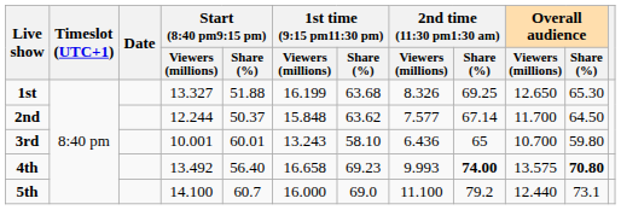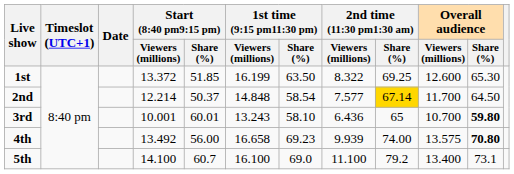 <table class="wikitable sortable plainrowheaders" style="text-align:center; width:100%;">
 <tr>
 <th class="unsortable" rowspan="2" scope="col" style="width:8%;">Live show</th>
 <th class="unsortable" rowspan="2" scope="col" style="width:12%;">Timeslot (<strong><a href='#'>UTC+1</a></strong>)</th>
 <th rowspan="2" scope="col" style="width:8%;">Date</th>
 <th colspan="2" scope="col">Start <small>(8:40 pm9:15 pm)</small></th>
 <th colspan="2" scope="col">1st time <small>(9:15 pm11:30 pm)</small></th>
 <th colspan="2" scope="col">2nd time <small>(11:30 pm1:30 am)</small></th>
 <th colspan="2" scope="col" style="width:8%; background:#ffdead;">Overall audience</th>
 <th class="unsortable" rowspan="2" scope="col"></th>
 </tr>
 <tr>
 <th scope="col" style="width:10%; font-size:smaller; line-height:100%;">Viewers (millions)</th>
 <th scope="col" style="width:10%; font-size:smaller; line-height:100%;">Share (%)</th>
 <th scope="col" style="width:10%; font-size:smaller; line-height:100%;">Viewers (millions)</th>
 <th scope="col" style="width:10%; font-size:smaller; line-height:100%;">Share (%)</th>
 <th scope="col" style="width:10%; font-size:smaller; line-height:100%;">Viewers (millions)</th>
 <th scope="col" style="width:10%; font-size:smaller; line-height:100%;">Share (%)</th>
 <th scope="col" style="width:10%; font-size:smaller; line-height:100%;">Viewers (millions)</th>
 <th scope="col" style="width:10%; font-size:smaller; line-height:100%;">Share (%)</th>
 </tr>
 <tr>
 <th style="background:#F9F9F9;text-align:center">1st</th>
 <td rowspan="5">8:40 pm</td>
 <td></td>
-<td>13.327</td>
-<td>51.88</td>
+<td>13.372</td>
+<td>51.85</td>
 <td>16.199</td>
-<td>63.68</td>
-<td>8.326</td>
+<td>63.50</td>
+<td>8.322</td>
 <td>69.25</td>
-<td>12.650</td>
+<td>12.600</td>
 <td>65.30</td>
 <td rowspan="3"></td>
 </tr>
 <tr>
 <th style="background:#F9F9F9;text-align:center">2nd</th>
 <td></td>
-<td>12.244</td>
+<td>12.214</td>
 <td>50.37</td>
-<td>15.848</td>
-<td>63.62</td>
+<td>14.848</td>
+<td>58.54</td>
 <td>7.577</td>
-<td>67.14</td>
+<td style="background: gold;">67.14</td>
 <td>11.700</td>
 <td>64.50</td>
 </tr>
 <tr>
 <th style="background:#F9F9F9;text-align:center">3rd</th>
 <td></td>
 <td>10.001</td>
 <td>60.01</td>
 <td>13.243</td>
 <td>58.10</td>
 <td>6.436</td>
 <td>65</td>
 <td>10.700</td>
-<td>59.80</td>
+<td><strong>59.80</strong></td>
 </tr>
 <tr>
 <th style="background:#F9F9F9;text-align:center">4th</th>
 <td></td>
 <td>13.492</td>
-<td>56.40</td>
+<td>56.00</td>
 <td>16.658</td>
 <td>69.23</td>
-<td>9.993</td>
-<td><strong>74.00</strong></td>
+<td>9.939</td>
+<td>74.00</td>
 <td>13.575</td>
 <td><strong>70.80</strong></td>
 <td></td>
 </tr>
 <tr>
 <th style="background:#F9F9F9;text-align:center">5th</th>
 <td></td>
 <td>14.100</td>
 <td>60.7</td>
-<td>16.000</td>
+<td>16.100</td>
 <td>69.0</td>
 <td>11.100</td>
 <td>79.2</td>
-<td>12.440</td>
+<td>13.400</td>
 <td>73.1</td>
 <td></td>
 </tr>
 </table>
